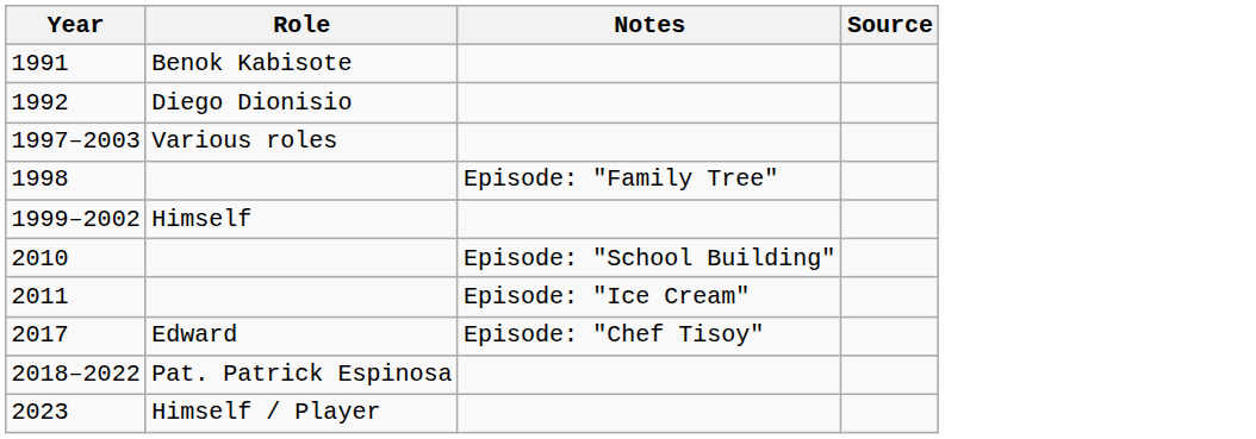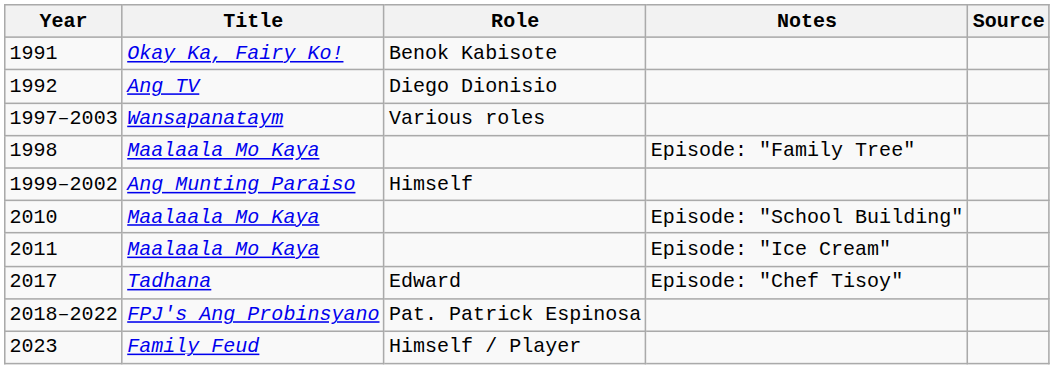 <table class="wikitable sortable" >
 <tr>
 <th>Year</th>
+<th>Title</th>
 <th>Role</th>
 <th class="unsortable">Notes </th>
 <th class="unsortable">Source </th>
 </tr>
 <tr>
 <td>1991</td>
+<td><em><a href='#'>Okay Ka, Fairy Ko!</a></em></td>
 <td>Benok Kabisote</td>
 <td></td>
 <td></td>
 </tr>
 <tr>
 <td>1992</td>
+<td><em><a href='#'>Ang TV</a></em></td>
 <td>Diego Dionisio</td>
 <td></td>
 <td></td>
 </tr>
 <tr>
 <td>1997–2003</td>
+<td><em><a href='#'>Wansapanataym</a></em></td>
 <td>Various roles</td>
 <td></td>
 <td></td>
 </tr>
 <tr>
 <td>1998</td>
+<td><em><a href='#'>Maalaala Mo Kaya</a></em></td>
 <td></td>
 <td>Episode: "Family Tree"</td>
 <td></td>
 </tr>
 <tr>
 <td>1999–2002</td>
+<td><em><a href='#'>Ang Munting Paraiso</a></em></td>
 <td>Himself</td>
 <td></td>
 <td></td>
 </tr>
 <tr>
 <td>2010</td>
+<td><em><a href='#'>Maalaala Mo Kaya</a></em></td>
 <td></td>
 <td>Episode: "School Building"</td>
 <td></td>
 </tr>
 <tr>
 <td>2011</td>
+<td><em><a href='#'>Maalaala Mo Kaya</a></em></td>
 <td></td>
 <td>Episode: "Ice Cream"</td>
 <td></td>
 </tr>
 <tr>
 <td>2017</td>
+<td><em><a href='#'>Tadhana</a></em></td>
 <td>Edward</td>
 <td>Episode: "Chef Tisoy"</td>
 <td></td>
 </tr>
 <tr>
 <td>2018–2022</td>
+<td><em><a href='#'>FPJ's Ang Probinsyano</a></em></td>
 <td>Pat. Patrick Espinosa</td>
 <td></td>
 <td></td>
 </tr>
 <tr>
 <td>2023</td>
+<td><a href='#'><em>Family Feud</em></a></td>
 <td>Himself / Player</td>
 <td></td>
 <td></td>
 </tr>
 </table>
